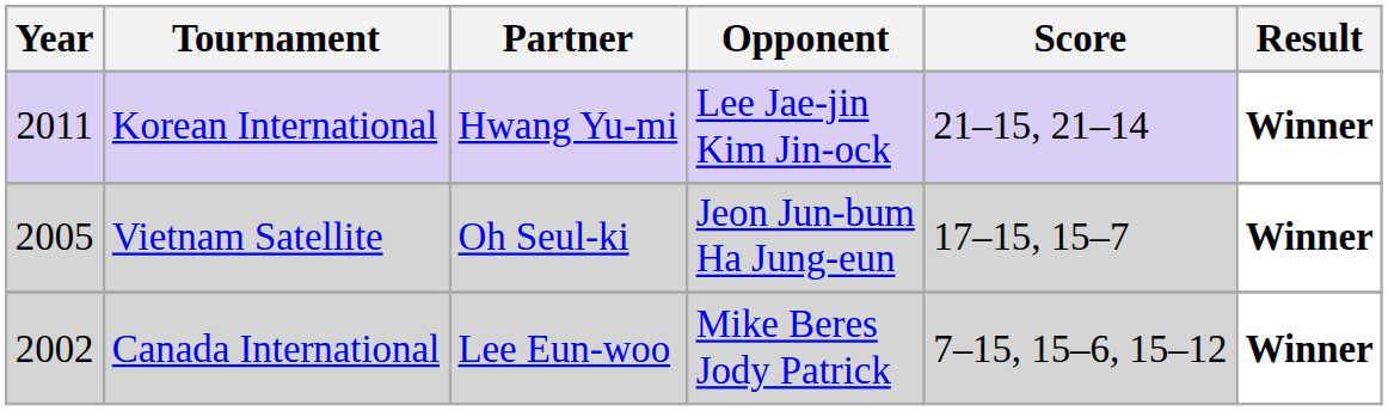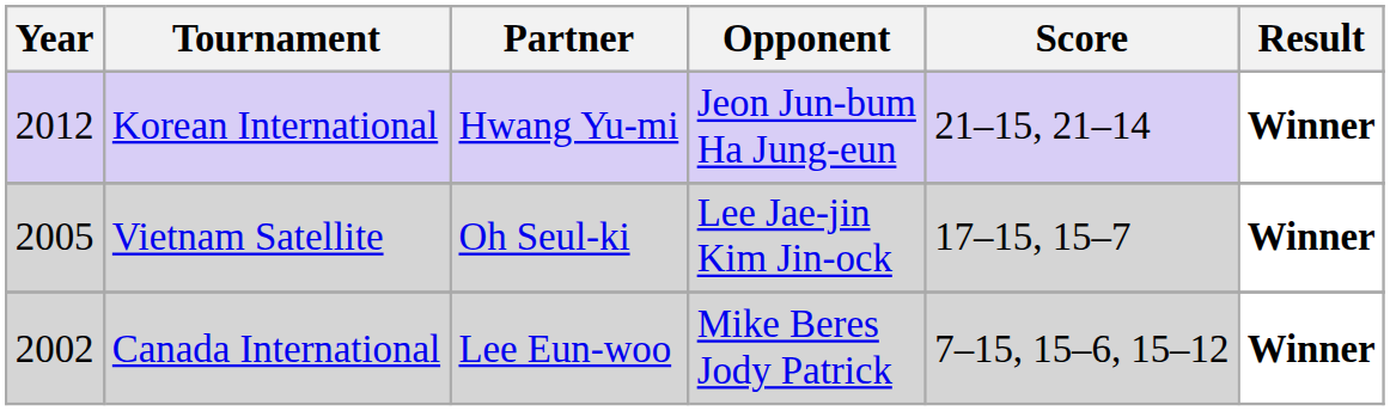 <table class="sortable wikitable" style="font-size: 90%;">
 <tr>
 <th>Year</th>
 <th>Tournament</th>
 <th>Partner</th>
 <th>Opponent</th>
 <th>Score</th>
 <th>Result</th>
 </tr>
 <tr>
 </tr>
 <tr style="background:#D8CEF6">
-<td align="center">2011</td>
+<td align="center">2012</td>
 <td align="left"><a href='#'>Korean International</a></td>
 <td align="left"> <a href='#'>Hwang Yu-mi</a></td>
-<td align="left"> <a href='#'>Lee Jae-jin</a> <br>  <a href='#'>Kim Jin-ock</a></td>
+<td align="left"> <a href='#'>Jeon Jun-bum</a> <br>  <a href='#'>Ha Jung-eun</a></td>
 <td align="left">21–15, 21–14</td>
 <td style="text-align:left; background:white"> <strong>Winner</strong></td>
 </tr>
 <tr>
 </tr>
 <tr style="background:#D5D5D5">
 <td align="center">2005</td>
 <td align="left"><a href='#'>Vietnam Satellite</a></td>
 <td align="left"> <a href='#'>Oh Seul-ki</a></td>
-<td align="left"> <a href='#'>Jeon Jun-bum</a> <br>  <a href='#'>Ha Jung-eun</a></td>
+<td align="left"> <a href='#'>Lee Jae-jin</a> <br>  <a href='#'>Kim Jin-ock</a></td>
 <td align="left">17–15, 15–7</td>
 <td style="text-align:left; background:white"> <strong>Winner</strong></td>
 </tr>
 <tr>
 </tr>
 <tr style="background:#D5D5D5">
 <td align="center">2002</td>
 <td align="left"><a href='#'>Canada International</a></td>
 <td align="left"> <a href='#'>Lee Eun-woo</a></td>
 <td align="left"> <a href='#'>Mike Beres</a> <br>  <a href='#'>Jody Patrick</a></td>
 <td align="left">7–15, 15–6, 15–12</td>
 <td style="text-align:left; background:white"> <strong>Winner</strong></td>
 </tr>
 </table>
